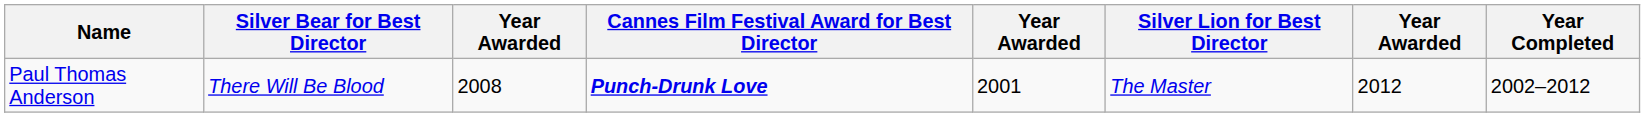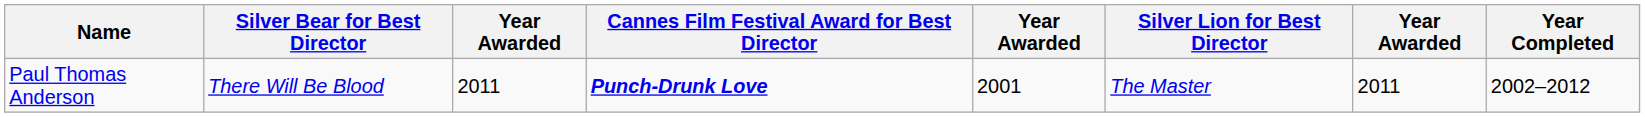 <table class="wikitable plainrowheaders" style="font-size: 95%;">
 <tr>
 <th>Name</th>
 <th><a href='#'>Silver Bear for Best Director</a></th>
 <th>Year Awarded</th>
 <th><a href='#'>Cannes Film Festival Award for Best Director</a></th>
 <th>Year Awarded</th>
 <th><a href='#'>Silver Lion for Best Director</a></th>
 <th>Year Awarded</th>
 <th>Year Completed</th>
 </tr>
 <tr>
 <td> <a href='#'>Paul Thomas Anderson</a></td>
 <td><em><a href='#'>There Will Be Blood</a></em></td>
-<td>2008</td>
+<td>2011</td>
 <td><strong><em><a href='#'>Punch-Drunk Love</a></em></strong></td>
 <td>2001</td>
 <td><em><a href='#'>The Master</a></em></td>
-<td>2012</td>
+<td>2011</td>
 <td>2002–2012<br></td>
 </tr>
 </table>
